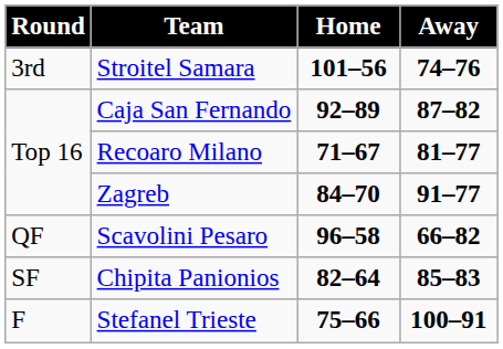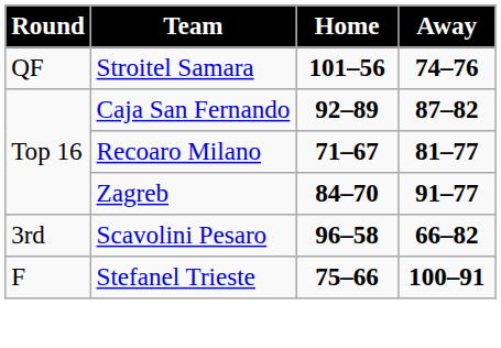 <table class="wikitable" style="text-align: left; font-size:95%">
 <tr bgcolor="#ccccff">
 <th style="color:white; background:black;">Round</th>
 <th style="color:white; background:black;">Team</th>
 <th style="color:white; background:black;">  Home  </th>
 <th style="color:white; background:black;">  Away  </th>
 </tr>
 <tr>
-<td>3rd</td>
+<td>QF</td>
 <td> <a href='#'>Stroitel Samara</a></td>
 <td align="center"><strong>101–56</strong></td>
 <td align="center"><strong>74–76</strong></td>
 </tr>
 <tr>
 <td rowspan=3>Top 16</td>
 <td> <a href='#'>Caja San Fernando</a></td>
 <td align="center"><strong>92–89</strong></td>
 <td align="center"><strong>87–82</strong></td>
 </tr>
 <tr>
 <td> <a href='#'>Recoaro Milano</a></td>
 <td align="center"><strong>71–67</strong></td>
 <td align="center"><strong>81–77</strong></td>
 </tr>
 <tr>
 <td> <a href='#'>Zagreb</a></td>
 <td align="center"><strong>84–70</strong></td>
 <td align="center"><strong>91–77</strong></td>
 </tr>
 <tr>
-<td>QF</td>
+<td>3rd</td>
 <td> <a href='#'>Scavolini Pesaro</a></td>
 <td align="center"><strong>96–58</strong></td>
 <td align="center"><strong>66–82</strong></td>
-</tr>
-<tr>
-<td>SF</td>
-<td> <a href='#'>Chipita Panionios</a></td>
-<td align="center"><strong>82–64</strong></td>
-<td align="center"><strong>85–83</strong></td>
 </tr>
 <tr>
 <td>F</td>
 <td> <a href='#'>Stefanel Trieste</a></td>
 <td align="center"><strong>75–66</strong></td>
 <td align="center"><strong>100–91</strong></td>
 </tr>
 </table>
